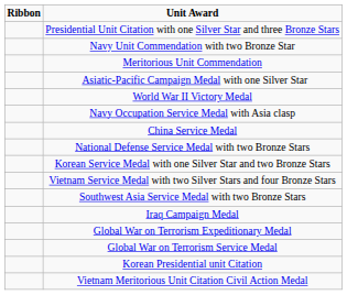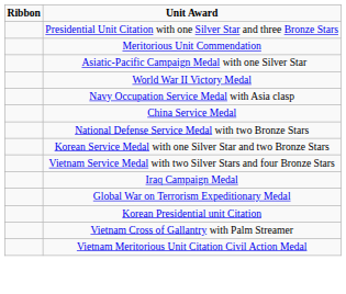 <table class="wikitable" style="text-align:center; clear: center">
 <tr>
 <td><strong>Ribbon</strong></td>
 <td><strong>Unit Award </strong></td>
 </tr>
 <tr>
 <td></td>
 <td><a href='#'>Presidential Unit Citation</a> with one <a href='#'>Silver Star</a> and three <a href='#'>Bronze Stars</a></td>
-</tr>
-<tr>
-<td></td>
-<td><a href='#'>Navy Unit Commendation</a> with two Bronze Star</td>
 </tr>
 <tr>
 <td></td>
 <td><a href='#'>Meritorious Unit Commendation</a></td>
 </tr>
 <tr>
 <td></td>
 <td>  <a href='#'>Asiatic-Pacific Campaign Medal</a> with one Silver Star</td>
 </tr>
 <tr>
 <td></td>
 <td><a href='#'>World War II Victory Medal</a></td>
 </tr>
 <tr>
 <td></td>
 <td><a href='#'>Navy Occupation Service Medal</a> with Asia clasp</td>
 </tr>
 <tr>
 <td></td>
 <td><a href='#'>China Service Medal</a></td>
 </tr>
 <tr>
 <td></td>
 <td><a href='#'>National Defense Service Medal</a> with two Bronze Stars</td>
 </tr>
 <tr>
 <td></td>
 <td><a href='#'>Korean Service Medal</a> with one Silver Star and two Bronze Stars</td>
 </tr>
 <tr>
 <td></td>
 <td><a href='#'>Vietnam Service Medal</a> with two Silver Stars and four Bronze Stars</td>
 </tr>
 <tr>
 <td></td>
-<td><a href='#'>Southwest Asia Service Medal</a> with two Bronze Stars</td>
-</tr>
-<tr>
-<td></td>
 <td><a href='#'>Iraq Campaign Medal</a></td>
 </tr>
 <tr>
 <td></td>
 <td><a href='#'>Global War on Terrorism Expeditionary Medal</a></td>
 </tr>
 <tr>
 <td></td>
-<td><a href='#'>Global War on Terrorism Service Medal</a></td>
+<td><a href='#'>Korean Presidential unit Citation</a></td>
 </tr>
 <tr>
 <td></td>
-<td><a href='#'>Korean Presidential unit Citation</a></td>
+<td><a href='#'>Vietnam Cross of Gallantry</a> with Palm Streamer</td>
 </tr>
 <tr>
 <td></td>
 <td><a href='#'>Vietnam Meritorious Unit Citation Civil Action Medal</a></td>
 </tr>
 </table>
